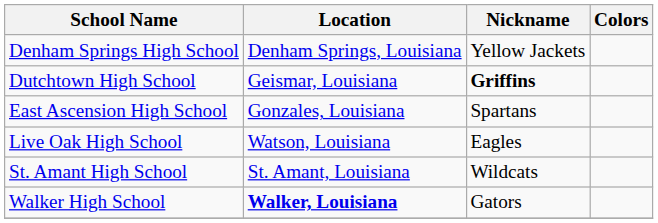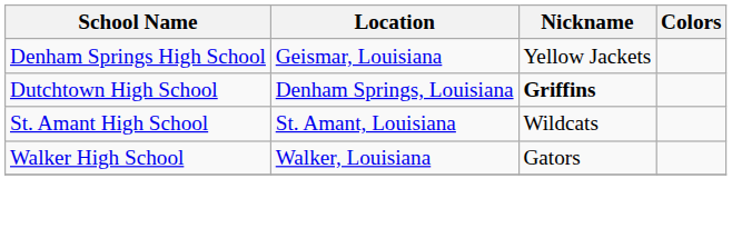 <table class="wikitable">
 <tr>
 <th>School Name</th>
 <th>Location</th>
 <th>Nickname</th>
 <th>Colors</th>
 </tr>
 <tr>
 <td><a href='#'>Denham Springs High School</a></td>
-<td><a href='#'>Denham Springs, Louisiana</a></td>
+<td><a href='#'>Geismar, Louisiana</a></td>
 <td>Yellow Jackets</td>
 <td> </td>
 </tr>
 <tr>
 <td><a href='#'>Dutchtown High School</a></td>
-<td><a href='#'>Geismar, Louisiana</a></td>
+<td><a href='#'>Denham Springs, Louisiana</a></td>
 <td><strong>Griffins</strong></td>
 <td>  </td>
-</tr>
-<tr>
-<td><a href='#'>East Ascension High School</a></td>
-<td><a href='#'>Gonzales, Louisiana</a></td>
-<td>Spartans</td>
-<td> </td>
-</tr>
-<tr>
-<td><a href='#'>Live Oak High School</a></td>
-<td><a href='#'>Watson, Louisiana</a></td>
-<td>Eagles</td>
-<td> </td>
 </tr>
 <tr>
 <td><a href='#'>St. Amant High School</a></td>
 <td><a href='#'>St. Amant, Louisiana</a></td>
 <td>Wildcats</td>
 <td> </td>
 </tr>
 <tr>
 <td><a href='#'>Walker High School</a></td>
-<td><strong><a href='#'>Walker, Louisiana</a></strong></td>
+<td><a href='#'>Walker, Louisiana</a></td>
 <td>Gators</td>
 <td>  </td>
 </tr>
 <tr>
 </tr>
 </table>
